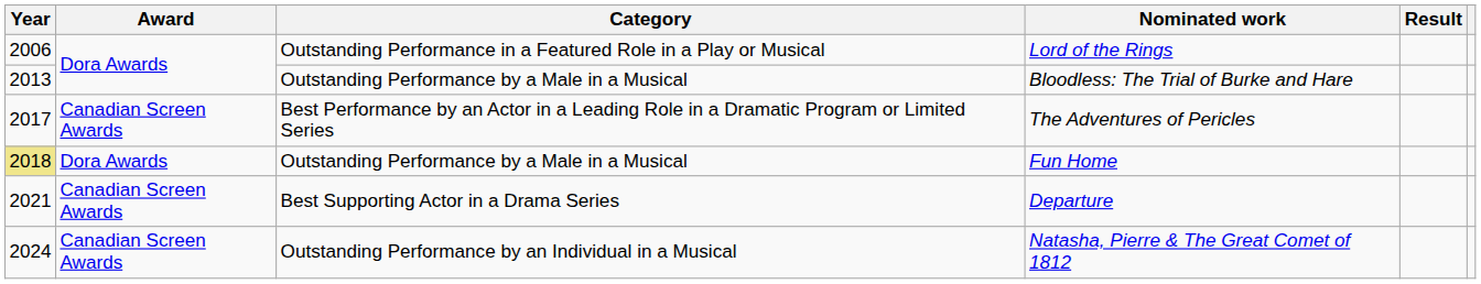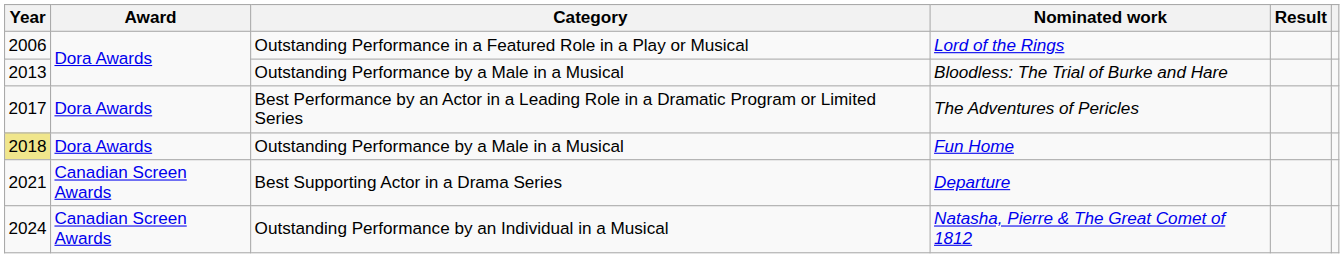 <table class="wikitable"">
 <tr>
 <th>Year</th>
 <th>Award</th>
 <th>Category</th>
 <th>Nominated work</th>
 <th>Result</th>
 <th></th>
 </tr>
 <tr>
 <td>2006</td>
 <td rowspan=2><a href='#'> Dora Awards</a></td>
 <td>Outstanding Performance in a Featured Role in a Play or Musical</td>
 <td><em><a href='#'> Lord of the Rings</a></em></td>
 <td></td>
 <td></td>
 </tr>
 <tr>
 <td>2013</td>
 <td>Outstanding Performance by a Male in a Musical</td>
 <td><em>Bloodless: The Trial of Burke and Hare</em></td>
 <td></td>
 <td></td>
 </tr>
 <tr>
 <td>2017</td>
-<td><a href='#'>Canadian Screen Awards</a></td>
+<td><a href='#'> Dora Awards</a></td>
 <td>Best Performance by an Actor in a Leading Role in a Dramatic Program or Limited Series</td>
 <td><em>The Adventures of Pericles</em></td>
 <td></td>
 <td></td>
 </tr>
 <tr>
 <td style="background: khaki;">2018</td>
 <td><a href='#'> Dora Awards</a></td>
 <td>Outstanding Performance by a Male in a Musical</td>
 <td><em><a href='#'> Fun Home</a></em></td>
 <td></td>
 <td></td>
 </tr>
 <tr>
 <td>2021</td>
 <td><a href='#'>Canadian Screen Awards</a></td>
 <td>Best Supporting Actor in a Drama Series</td>
 <td><em><a href='#'> Departure</a></em></td>
 <td></td>
 <td></td>
 </tr>
 <tr>
 <td>2024</td>
 <td><a href='#'>Canadian Screen Awards</a></td>
 <td>Outstanding Performance by an Individual in a Musical</td>
 <td><em><a href='#'>Natasha, Pierre & The Great Comet of 1812</a></em></td>
 <td></td>
 <td></td>
 </tr>
 </table>
